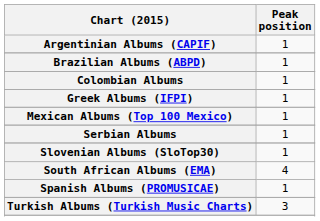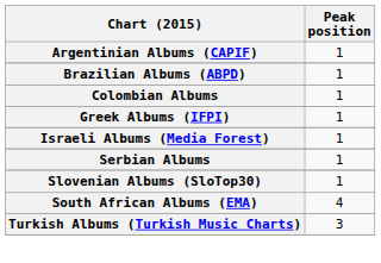 <table class="wikitable sortable plainrowheaders" style="text-align:center">
 <tr>
 <th>Chart (2015)</th>
 <th>Peak<br>position</th>
 </tr>
 <tr>
 <th scope="row">Argentinian Albums (<a href='#'>CAPIF</a>)</th>
 <td>1</td>
 </tr>
 <tr>
 </tr>
 <tr>
 </tr>
 <tr>
 </tr>
 <tr>
 </tr>
 <tr>
 <th scope="row">Brazilian Albums (<a href='#'>ABPD</a>)</th>
 <td>1</td>
 </tr>
 <tr>
 </tr>
 <tr>
 <th scope="row">Colombian Albums</th>
 <td>1</td>
 </tr>
 <tr>
 </tr>
 <tr>
 </tr>
 <tr>
 </tr>
 <tr>
 </tr>
 <tr>
 </tr>
 <tr>
 </tr>
 <tr>
 </tr>
 <tr>
 <th scope="row">Greek Albums (<a href='#'>IFPI</a>)</th>
 <td>1</td>
 </tr>
 <tr>
 </tr>
 <tr>
 </tr>
 <tr>
+<th scope="row">Israeli Albums (<a href='#'>Media Forest</a>)</th>
+<td>1</td>
 </tr>
 <tr>
 </tr>
 <tr>
 </tr>
 <tr>
-<th scope="row">Mexican Albums (<a href='#'>Top 100 Mexico</a>)</th>
-<td>1</td>
 </tr>
 <tr>
 </tr>
 <tr>
 </tr>
 <tr>
 </tr>
 <tr>
 </tr>
 <tr>
 <th scope="row">Serbian Albums</th>
 <td>1</td>
 </tr>
 <tr>
 </tr>
 <tr>
 <th scope="row">Slovenian Albums (SloTop30)</th>
 <td>1</td>
 </tr>
 <tr>
 <th scope="row">South African Albums (<a href='#'>EMA</a>)</th>
 <td>4</td>
 </tr>
 <tr>
-<th scope="row">Spanish Albums (<a href='#'>PROMUSICAE</a>)</th>
-<td>1</td>
-</tr>
-<tr>
 </tr>
 <tr>
 </tr>
 <tr>
 <th scope="row">Turkish Albums (<a href='#'>Turkish Music Charts</a>)</th>
 <td>3</td>
 </tr>
 <tr>
 </tr>
 <tr>
 </tr>
 <tr>
 </tr>
 <tr>
 </tr>
 </table>
